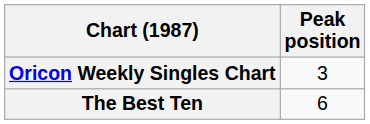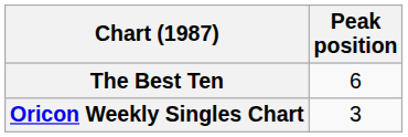 <table class="wikitable plainrowheaders" style="text-align:center;">
 <tr>
 <th>Chart (1987)</th>
 <th>Peak<br>position</th>
 </tr>
 <tr>
+<th scope="row">The Best Ten</th>
+<td>6</td>
+</tr>
+<tr>
 <th scope="row"><a href='#'>Oricon</a> Weekly Singles Chart</th>
 <td>3</td>
 </tr>
-<tr>
-<th scope="row">The Best Ten</th>
-<td>6</td>
-</tr>
 </table>
